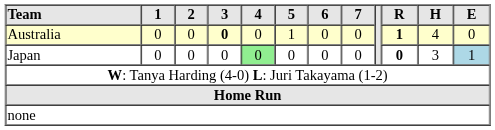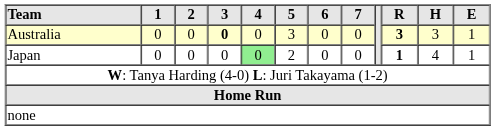 <table border=1 cellspacing=0 width=534 style="margin-left:3em;">
 <tr style="text-align:center; background-color:#e6e6e6;">
 <th align=left width=28%>Team</th>
 <th width=33>1</th>
 <th width=33>2</th>
 <th width=33>3</th>
 <th width=33>4</th>
 <th width=33>5</th>
 <th width=33>6</th>
 <th width=33>7</th>
 <th rowspan="3" width=3></th>
 <th width=36>R</th>
 <th width=36>H</th>
 <th width=36>E</th>
 </tr>
 <tr style="text-align:center;" bgcolor="#ffffcc">
 <td align=left> Australia</td>
 <td>0</td>
 <td>0</td>
 <td><strong>0</strong></td>
 <td>0</td>
-<td>1</td>
+<td>3</td>
 <td>0</td>
 <td>0</td>
-<td><strong>1</strong></td>
-<td>4</td>
-<td>0</td>
+<td><strong>3</strong></td>
+<td>3</td>
+<td>1</td>
 </tr>
 <tr style="text-align:center;">
 <td align=left> Japan</td>
 <td>0</td>
 <td>0</td>
 <td>0</td>
 <td style="background: lightgreen;">0</td>
+<td>2</td>
 <td>0</td>
 <td>0</td>
-<td>0</td>
-<td><strong>0</strong></td>
-<td>3</td>
-<td style="background: lightblue;">1</td>
+<td><strong>1</strong></td>
+<td>4</td>
+<td>1</td>
 </tr>
 <tr style="text-align:center;">
 <td colspan=14><strong>W</strong>: Tanya Harding (4-0) <strong>L</strong>: Juri Takayama (1-2)</td>
 </tr>
 <tr style="text-align:center; background-color:#e6e6e6;">
 <th colspan=12>Home Run</th>
 </tr>
 <tr style="text-align:left;">
 <td colspan=12>none</td>
 </tr>
 </table>
